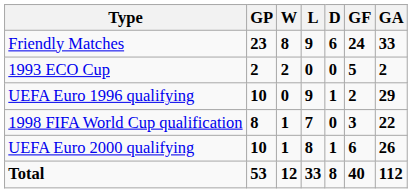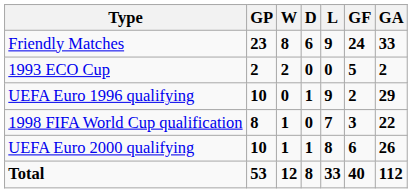 <table class="wikitable">
 <tr>
 <th>Type</th>
 <th>GP</th>
 <th>W</th>
+<th>D</th>
 <th>L</th>
-<th>D</th>
 <th>GF</th>
 <th>GA</th>
 </tr>
 <tr>
 <td align=left><a href='#'>Friendly Matches</a></td>
 <td><strong>23</strong></td>
 <td><strong>8</strong></td>
+<td><strong>6</strong></td>
 <td><strong>9</strong></td>
-<td><strong>6</strong></td>
 <td><strong>24</strong></td>
 <td><strong>33</strong></td>
 </tr>
 <tr>
 <td align=left><a href='#'>1993 ECO Cup</a></td>
 <td><strong>2</strong></td>
 <td><strong>2</strong></td>
 <td><strong>0</strong></td>
 <td><strong>0</strong></td>
 <td><strong>5</strong></td>
 <td><strong>2</strong></td>
 </tr>
 <tr>
 <td align=left><a href='#'>UEFA Euro 1996 qualifying</a></td>
 <td><strong>10</strong></td>
 <td><strong>0</strong></td>
+<td><strong>1</strong></td>
 <td><strong>9</strong></td>
-<td><strong>1</strong></td>
 <td><strong>2</strong></td>
 <td><strong>29</strong></td>
 </tr>
 <tr>
 <td align=left><a href='#'>1998 FIFA World Cup qualification</a></td>
 <td><strong>8</strong></td>
 <td><strong>1</strong></td>
+<td><strong>0</strong></td>
 <td><strong>7</strong></td>
-<td><strong>0</strong></td>
 <td><strong>3</strong></td>
 <td><strong>22</strong></td>
 </tr>
 <tr>
 <td align=left><a href='#'>UEFA Euro 2000 qualifying</a></td>
 <td><strong>10</strong></td>
 <td><strong>1</strong></td>
+<td><strong>1</strong></td>
 <td><strong>8</strong></td>
-<td><strong>1</strong></td>
 <td><strong>6</strong></td>
 <td><strong>26</strong></td>
 </tr>
 <tr>
 <td><strong>Total</strong></td>
 <td><strong>53</strong></td>
 <td><strong>12</strong></td>
+<td><strong>8</strong></td>
 <td><strong>33</strong></td>
-<td><strong>8</strong></td>
 <td><strong>40</strong></td>
 <td><strong>112</strong></td>
 </tr>
 </table>
